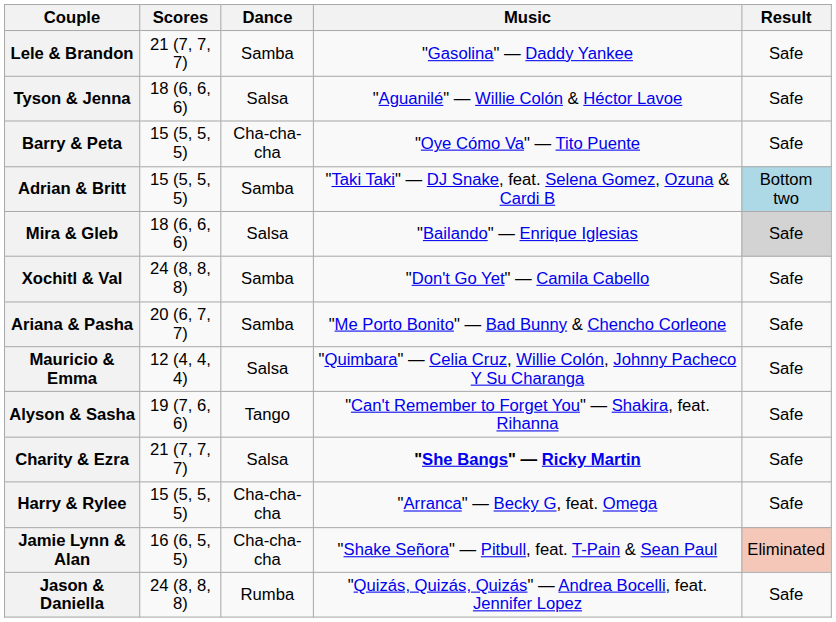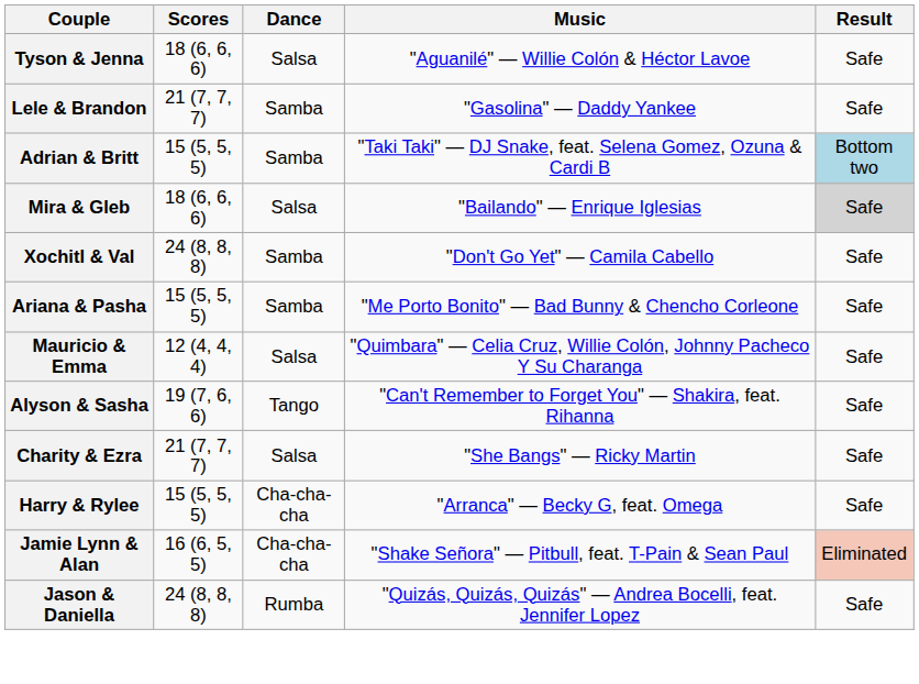 <table class="wikitable sortable" style="text-align:center; width: 90%">
 <tr>
 <th scope="col">Couple</th>
 <th scope="col">Scores</th>
 <th scope="col" class="unsortable">Dance</th>
 <th class="unsortable" scope="col">Music</th>
 <th class="unsortable" scope="col">Result</th>
 </tr>
 <tr>
-<th scope="row">Lele & Brandon</th>
-<td>21 (7, 7, 7)</td>
-<td>Samba</td>
-<td>"<a href='#'>Gasolina</a>" — <a href='#'>Daddy Yankee</a></td>
-<td>Safe</td>
-</tr>
-<tr>
 <th scope="row">Tyson & Jenna</th>
 <td>18 (6, 6, 6)</td>
 <td>Salsa</td>
 <td>"<a href='#'>Aguanilé</a>" — <a href='#'>Willie Colón</a> & <a href='#'>Héctor Lavoe</a></td>
 <td>Safe</td>
 </tr>
 <tr>
-<th scope="row">Barry & Peta</th>
-<td>15 (5, 5, 5)</td>
-<td>Cha-cha-cha</td>
-<td>"<a href='#'>Oye Cómo Va</a>" — <a href='#'>Tito Puente</a></td>
+<th scope="row">Lele & Brandon</th>
+<td>21 (7, 7, 7)</td>
+<td>Samba</td>
+<td>"<a href='#'>Gasolina</a>" — <a href='#'>Daddy Yankee</a></td>
 <td>Safe</td>
 </tr>
 <tr>
 <th scope="row">Adrian & Britt</th>
 <td>15 (5, 5, 5)</td>
 <td>Samba</td>
 <td>"<a href='#'>Taki Taki</a>" — <a href='#'>DJ Snake</a>, feat. <a href='#'>Selena Gomez</a>, <a href='#'>Ozuna</a> & <a href='#'>Cardi B</a></td>
 <td bgcolor="lightblue">Bottom two</td>
 </tr>
 <tr>
 <th scope="row">Mira & Gleb</th>
 <td>18 (6, 6, 6)</td>
 <td>Salsa</td>
 <td>"<a href='#'>Bailando</a>" — <a href='#'>Enrique Iglesias</a></td>
 <td style="background: lightgrey;">Safe</td>
 </tr>
 <tr>
 <th scope="row">Xochitl & Val</th>
 <td>24 (8, 8, 8)</td>
 <td>Samba</td>
 <td>"<a href='#'>Don't Go Yet</a>" — <a href='#'>Camila Cabello</a></td>
 <td>Safe</td>
 </tr>
 <tr>
 <th scope="row">Ariana & Pasha</th>
-<td>20 (6, 7, 7)</td>
+<td>15 (5, 5, 5)</td>
 <td>Samba</td>
 <td>"<a href='#'>Me Porto Bonito</a>" — <a href='#'>Bad Bunny</a> & <a href='#'>Chencho Corleone</a></td>
 <td>Safe</td>
 </tr>
 <tr>
 <th scope="row">Mauricio & Emma</th>
 <td>12 (4, 4, 4)</td>
 <td>Salsa</td>
 <td>"<a href='#'>Quimbara</a>" — <a href='#'>Celia Cruz</a>, <a href='#'>Willie Colón</a>, <a href='#'>Johnny Pacheco Y Su Charanga</a></td>
 <td>Safe</td>
 </tr>
 <tr>
 <th scope="row">Alyson & Sasha</th>
 <td>19 (7, 6, 6)</td>
 <td>Tango</td>
 <td>"<a href='#'>Can't Remember to Forget You</a>" — <a href='#'>Shakira</a>, feat. <a href='#'>Rihanna</a></td>
 <td>Safe</td>
 </tr>
 <tr>
 <th scope="row">Charity & Ezra</th>
 <td>21 (7, 7, 7)</td>
 <td>Salsa</td>
-<td><strong>"<a href='#'>She Bangs</a>" — <a href='#'>Ricky Martin</a></strong></td>
+<td>"<a href='#'>She Bangs</a>" — <a href='#'>Ricky Martin</a></td>
 <td>Safe</td>
 </tr>
 <tr>
 <th scope="row">Harry & Rylee</th>
 <td>15 (5, 5, 5)</td>
 <td>Cha-cha-cha</td>
 <td>"<a href='#'>Arranca</a>" — <a href='#'>Becky G</a>, feat. <a href='#'>Omega</a></td>
 <td>Safe</td>
 </tr>
 <tr>
 <th scope="row">Jamie Lynn & Alan</th>
 <td>16 (6, 5, 5)</td>
 <td>Cha-cha-cha</td>
 <td>"<a href='#'>Shake Señora</a>" — <a href='#'>Pitbull</a>, feat. <a href='#'>T-Pain</a> & <a href='#'>Sean Paul</a></td>
 <td bgcolor="f4c7b8">Eliminated</td>
 </tr>
 <tr>
 <th scope="row">Jason & Daniella</th>
 <td>24 (8, 8, 8)</td>
 <td>Rumba</td>
 <td>"<a href='#'>Quizás, Quizás, Quizás</a>" — <a href='#'>Andrea Bocelli</a>, feat. <a href='#'>Jennifer Lopez</a></td>
 <td>Safe</td>
 </tr>
 </table>
